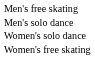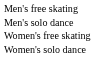 <table>
 <tr>
 <td>Men's free skating</td>
 <td></td>
 <td></td>
 <td></td>
 </tr>
 <tr>
 <td>Men's solo dance</td>
 <td></td>
 <td></td>
 <td></td>
 </tr>
 <tr>
+<td>Women's free skating</td>
+<td></td>
+<td></td>
+<td></td>
+</tr>
+<tr>
 <td>Women's solo dance</td>
 <td></td>
 <td></td>
 <td></td>
 </tr>
-<tr>
-<td>Women's free skating</td>
-<td></td>
-<td></td>
-<td></td>
-</tr>
 </table>
